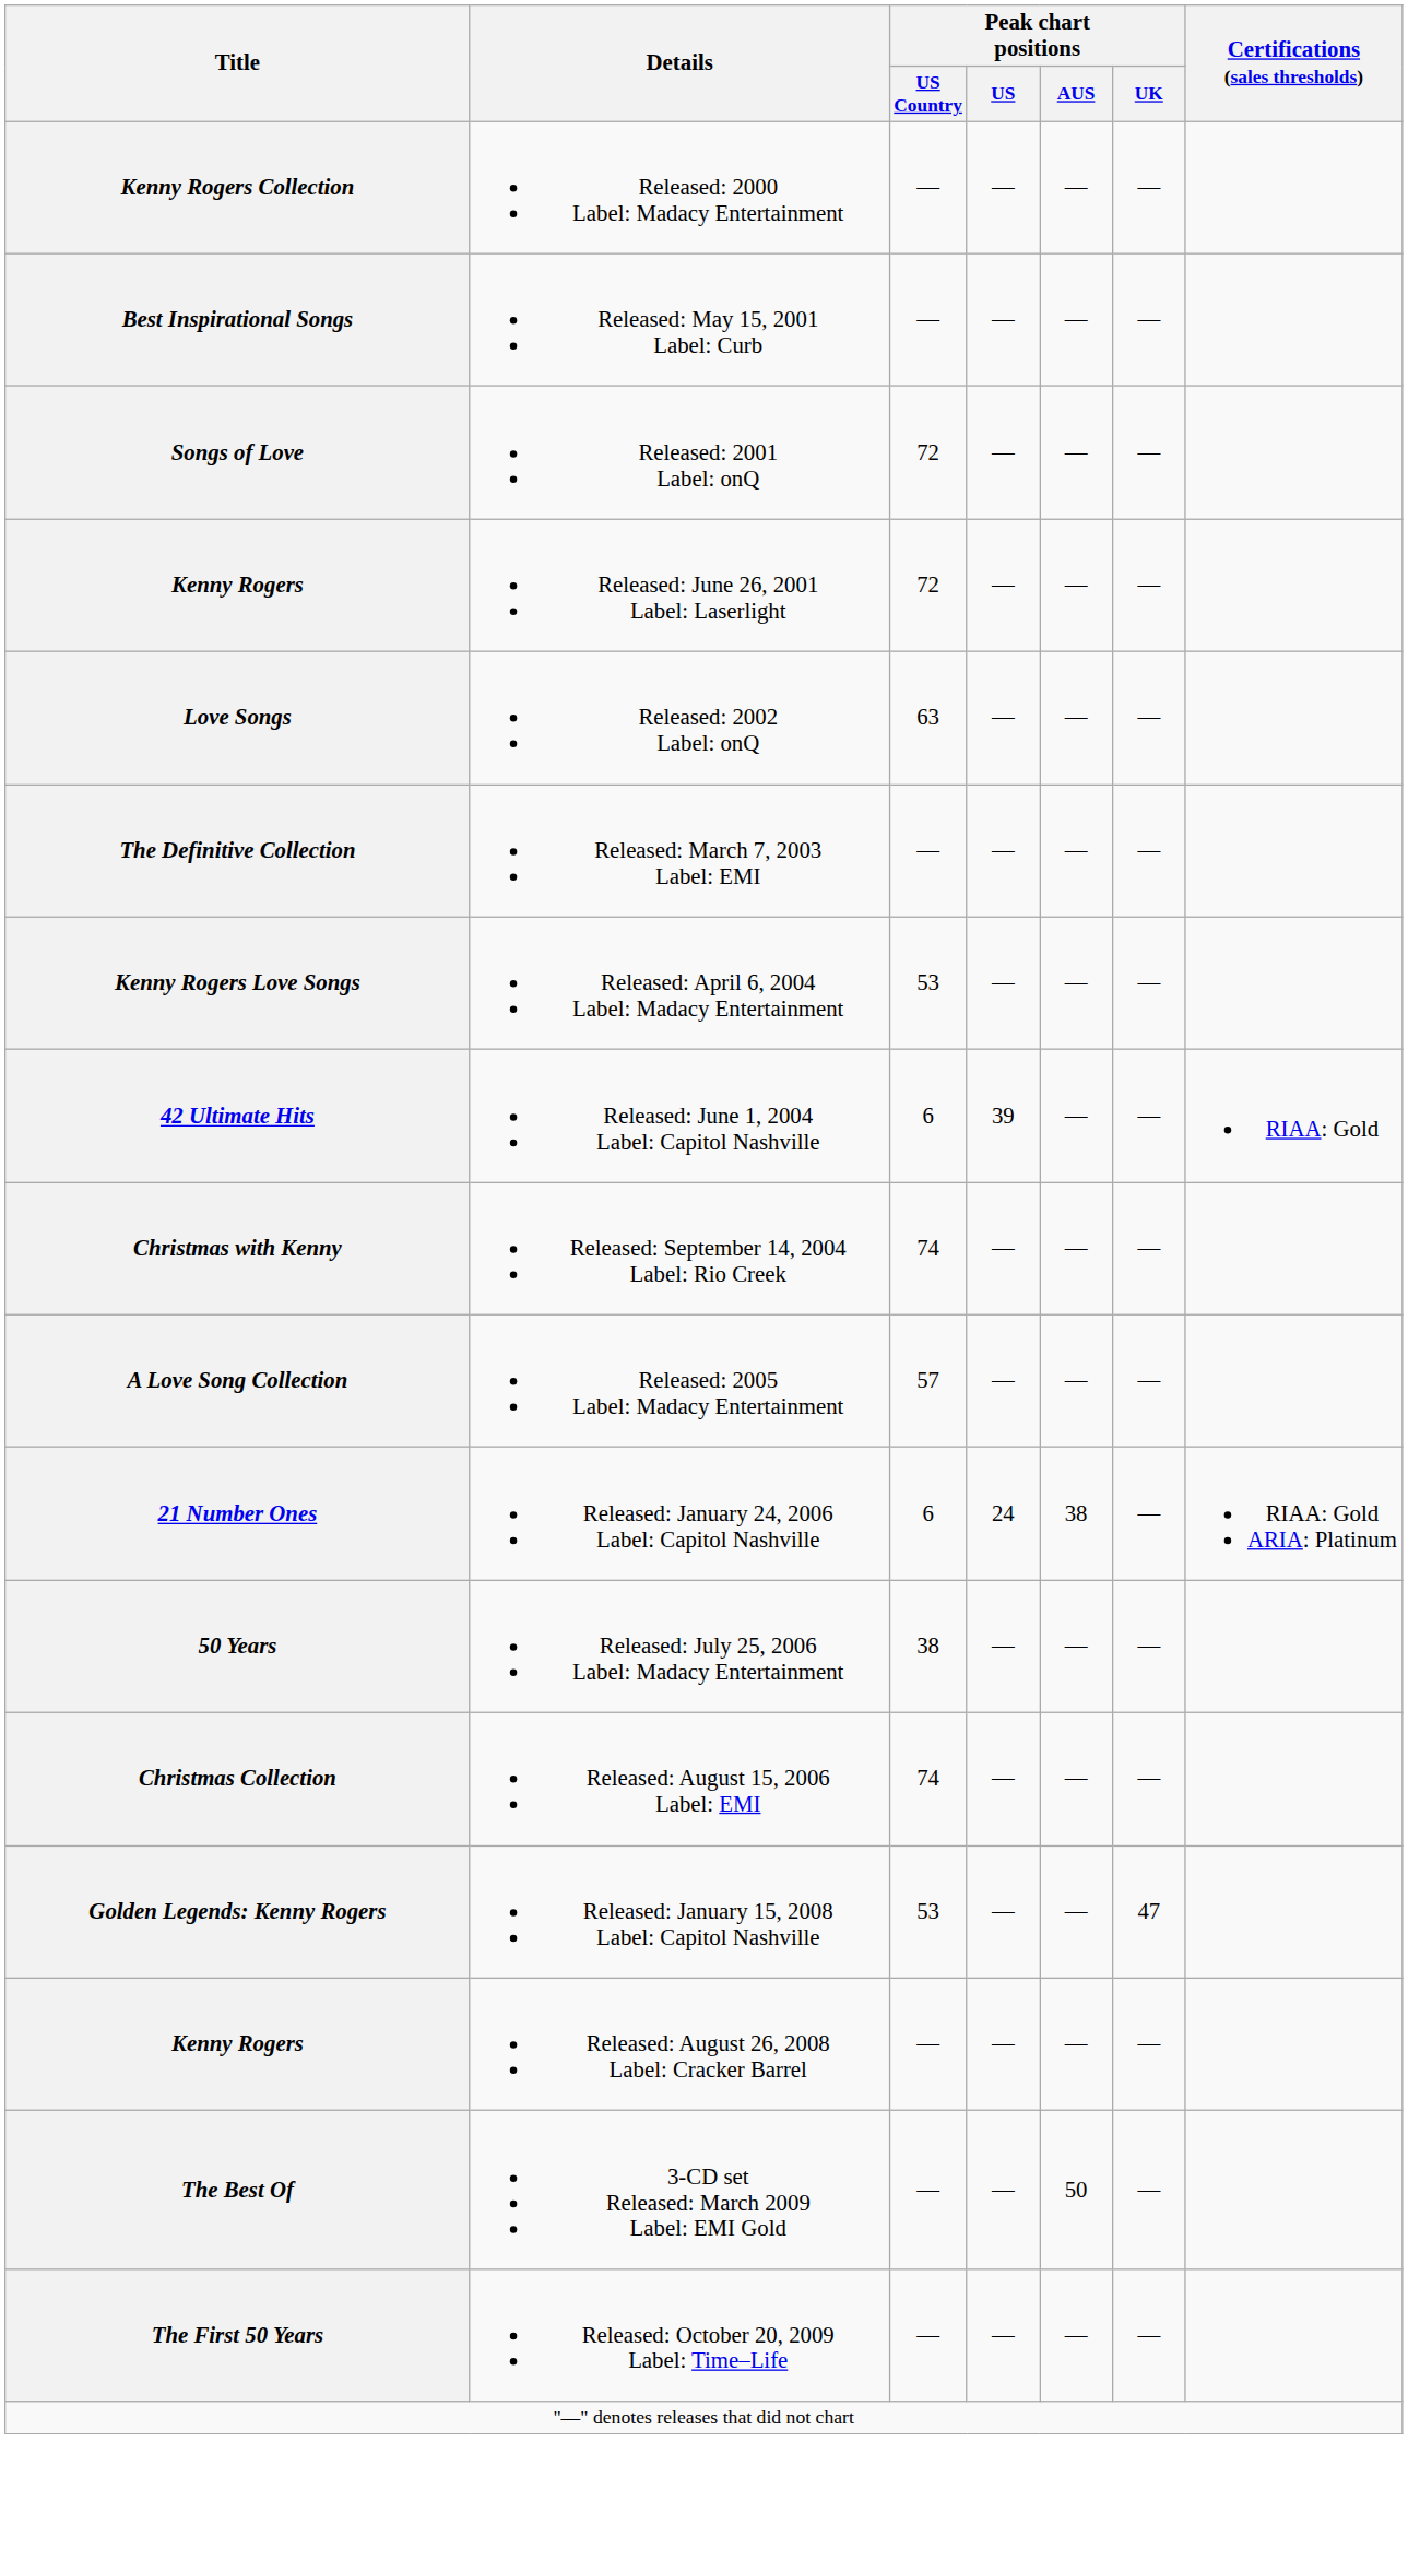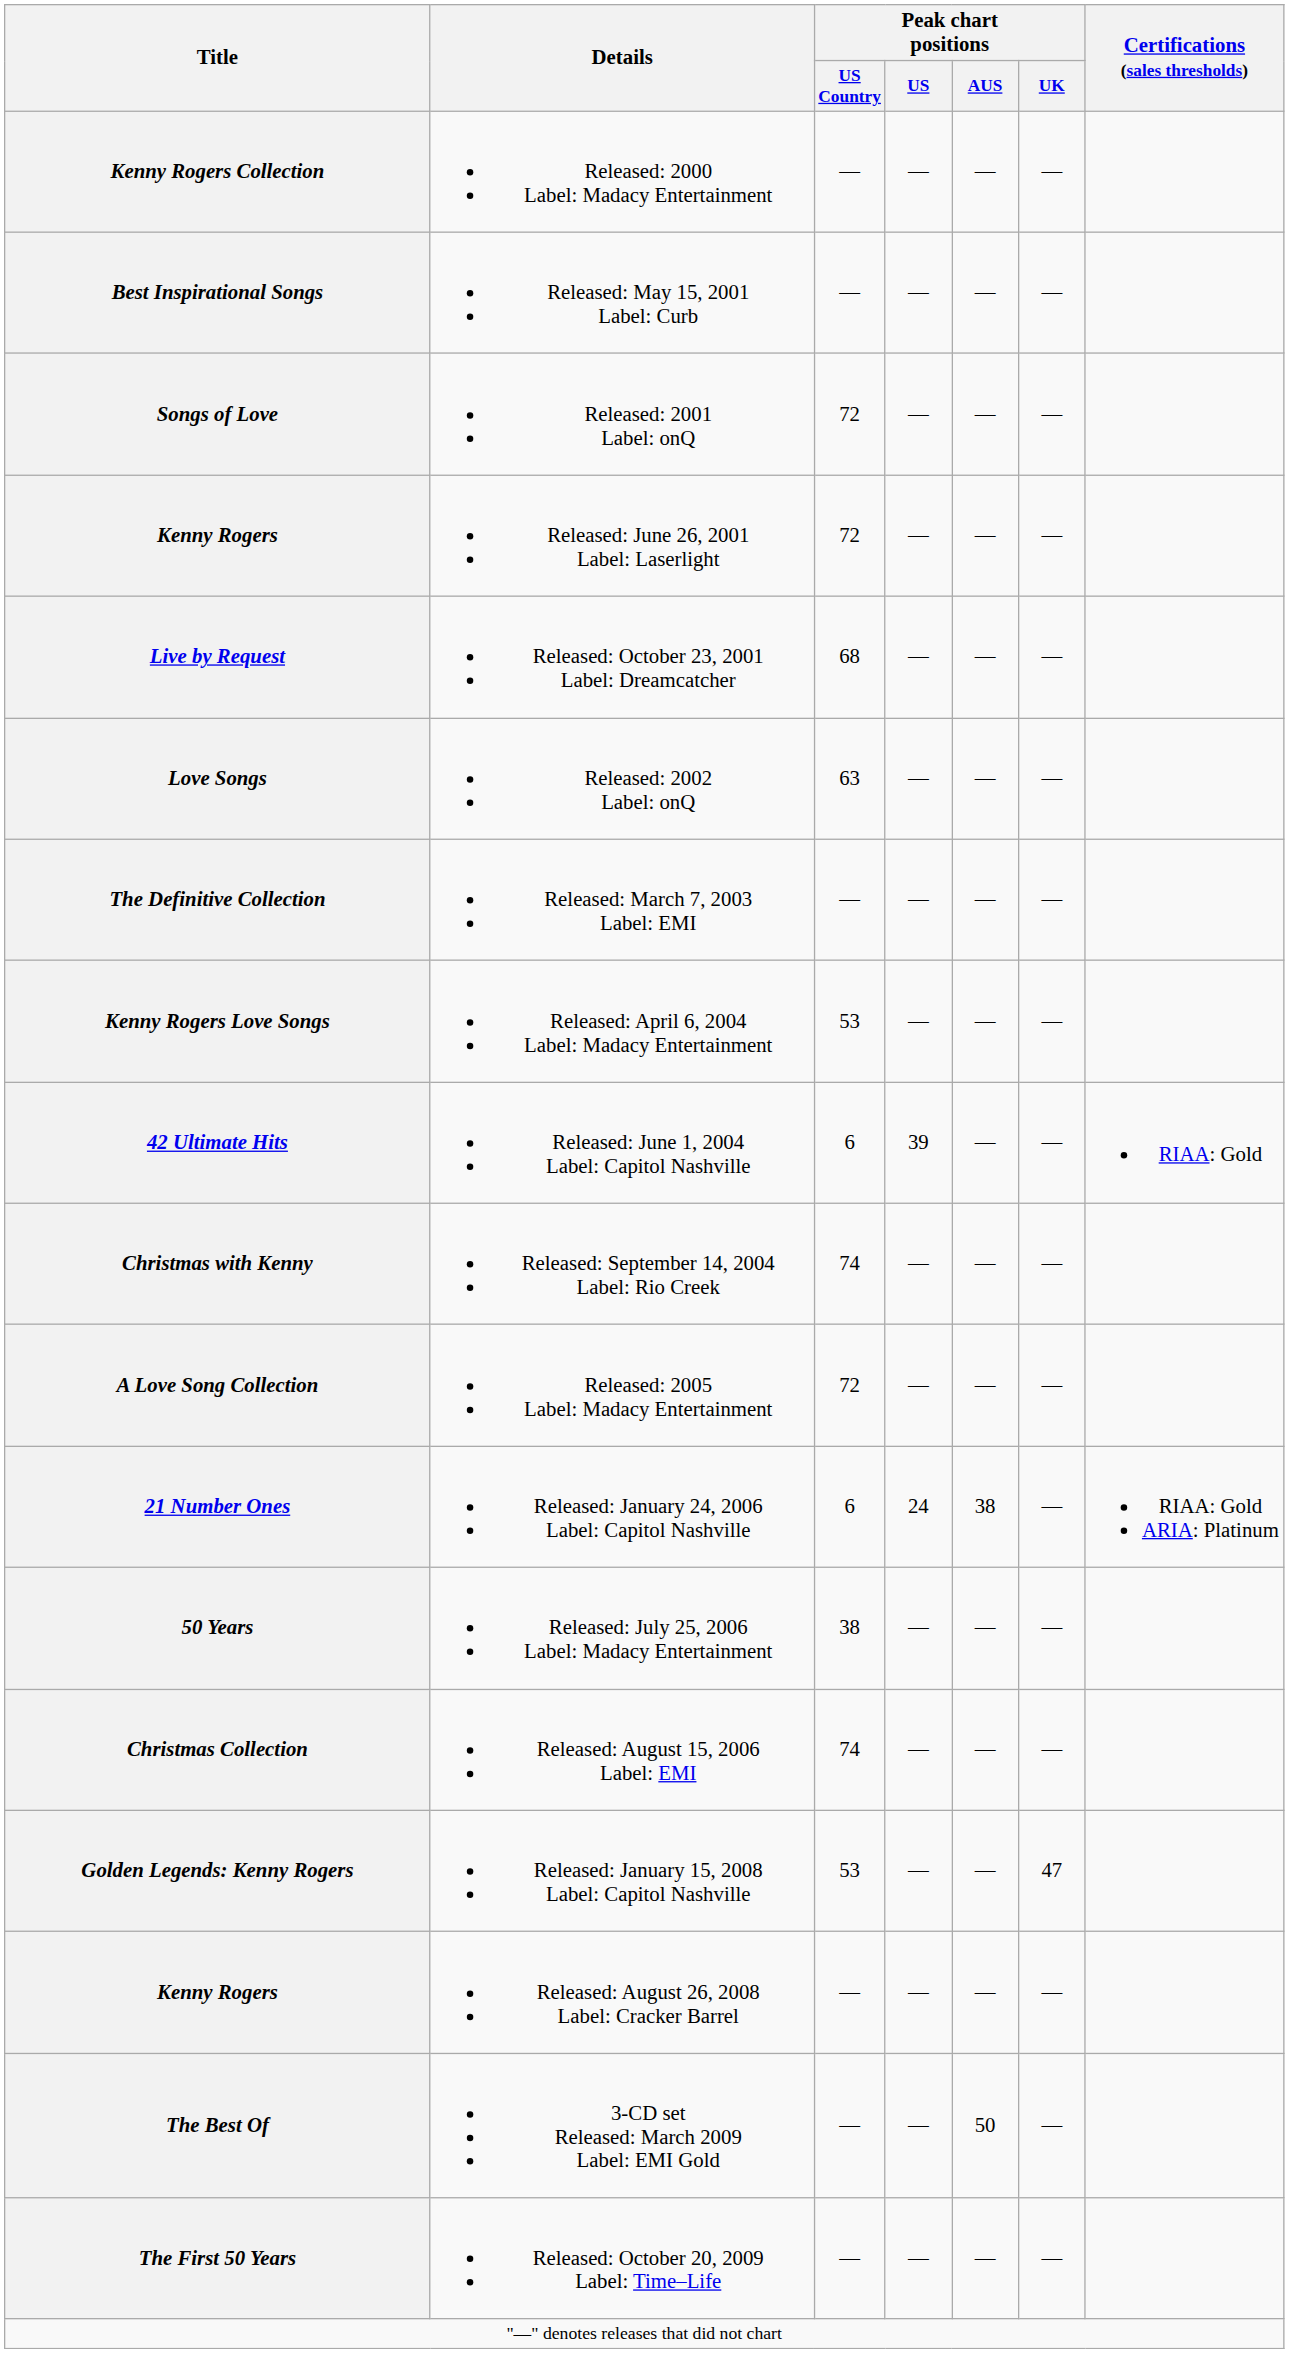 <table class="wikitable plainrowheaders" style="text-align:center;">
 <tr>
 <th rowspan="2" style="width:20em;">Title</th>
 <th rowspan="2" style="width:18em;">Details</th>
 <th colspan="4">Peak chart<br>positions</th>
 <th rowspan="2"><a href='#'>Certifications</a><br><small>(<a href='#'>sales thresholds</a>)</small></th>
 </tr>
 <tr style="font-size:smaller;">
 <th width="45"><a href='#'>US Country</a><br></th>
 <th width="45"><a href='#'>US</a><br></th>
 <th width="45"><a href='#'>AUS</a><br></th>
 <th width="45"><a href='#'>UK</a><br></th>
 </tr>
 <tr>
 <th scope="row"><em>Kenny Rogers Collection</em></th>
 <td><br><ul><li>Released: 2000</li><li>Label: Madacy Entertainment</li></ul></td>
 <td>—</td>
 <td>—</td>
 <td>—</td>
 <td>—</td>
 <td></td>
 </tr>
 <tr>
 <th scope="row"><em>Best Inspirational Songs</em></th>
 <td><br><ul><li>Released: May 15, 2001</li><li>Label: Curb</li></ul></td>
 <td>—</td>
 <td>—</td>
 <td>—</td>
 <td>—</td>
 <td></td>
 </tr>
 <tr>
 <th scope="row"><em>Songs of Love</em></th>
 <td><br><ul><li>Released: 2001</li><li>Label: onQ</li></ul></td>
 <td>72</td>
 <td>—</td>
 <td>—</td>
 <td>—</td>
 <td></td>
 </tr>
 <tr>
 <th scope="row"><em>Kenny Rogers</em></th>
 <td><br><ul><li>Released: June 26, 2001</li><li>Label: Laserlight</li></ul></td>
 <td>72</td>
+<td>—</td>
+<td>—</td>
+<td>—</td>
+<td></td>
+</tr>
+<tr>
+<th scope="row"><em><a href='#'>Live by Request</a></em></th>
+<td><br><ul><li>Released: October 23, 2001</li><li>Label: Dreamcatcher</li></ul></td>
+<td>68</td>
 <td>—</td>
 <td>—</td>
 <td>—</td>
 <td></td>
 </tr>
 <tr>
 <th scope="row"><em>Love Songs</em></th>
 <td><br><ul><li>Released: 2002</li><li>Label: onQ</li></ul></td>
 <td>63</td>
 <td>—</td>
 <td>—</td>
 <td>—</td>
 <td></td>
 </tr>
 <tr>
 <th scope="row"><em>The Definitive Collection</em></th>
 <td><br><ul><li>Released: March 7, 2003</li><li>Label: EMI</li></ul></td>
 <td>—</td>
 <td>—</td>
 <td>—</td>
 <td>—</td>
 <td></td>
 </tr>
 <tr>
 <th scope="row"><em>Kenny Rogers Love Songs</em></th>
 <td><br><ul><li>Released: April 6, 2004</li><li>Label: Madacy Entertainment</li></ul></td>
 <td>53</td>
 <td>—</td>
 <td>—</td>
 <td>—</td>
 <td></td>
 </tr>
 <tr>
 <th scope="row"><em><a href='#'>42 Ultimate Hits</a></em></th>
 <td><br><ul><li>Released: June 1, 2004</li><li>Label: Capitol Nashville</li></ul></td>
 <td>6</td>
 <td>39</td>
 <td>—</td>
 <td>—</td>
 <td><br><ul><li><a href='#'>RIAA</a>: Gold</li></ul></td>
 </tr>
 <tr>
 <th scope="row"><em>Christmas with Kenny</em></th>
 <td><br><ul><li>Released: September 14, 2004</li><li>Label: Rio Creek</li></ul></td>
 <td>74</td>
 <td>—</td>
 <td>—</td>
 <td>—</td>
 <td></td>
 </tr>
 <tr>
 <th scope="row"><em>A Love Song Collection</em></th>
 <td><br><ul><li>Released: 2005</li><li>Label: Madacy Entertainment</li></ul></td>
-<td>57</td>
+<td>72</td>
 <td>—</td>
 <td>—</td>
 <td>—</td>
 <td></td>
 </tr>
 <tr>
 <th scope="row"><em><a href='#'>21 Number Ones</a></em></th>
 <td><br><ul><li>Released: January 24, 2006</li><li>Label: Capitol Nashville</li></ul></td>
 <td>6</td>
 <td>24</td>
 <td>38</td>
 <td>—</td>
 <td><br><ul><li>RIAA: Gold</li><li><a href='#'>ARIA</a>: Platinum</li></ul></td>
 </tr>
 <tr>
 <th scope="row"><em>50 Years</em></th>
 <td><br><ul><li>Released: July 25, 2006</li><li>Label: Madacy Entertainment</li></ul></td>
 <td>38</td>
 <td>—</td>
 <td>—</td>
 <td>—</td>
 <td></td>
 </tr>
 <tr>
 <th scope="row"><em>Christmas Collection</em></th>
 <td><br><ul><li>Released: August 15, 2006</li><li>Label: <a href='#'>EMI</a></li></ul></td>
 <td>74</td>
 <td>—</td>
 <td>—</td>
 <td>—</td>
 <td></td>
 </tr>
 <tr>
 <th scope="row"><em>Golden Legends: Kenny Rogers</em></th>
 <td><br><ul><li>Released: January 15, 2008</li><li>Label: Capitol Nashville</li></ul></td>
 <td>53</td>
 <td>—</td>
 <td>—</td>
 <td>47</td>
 <td></td>
 </tr>
 <tr>
 <th scope="row"><em>Kenny Rogers</em></th>
 <td><br><ul><li>Released: August 26, 2008</li><li>Label: Cracker Barrel</li></ul></td>
 <td>—</td>
 <td>—</td>
 <td>—</td>
 <td>—</td>
 <td></td>
 </tr>
 <tr>
 <th scope="row"><em>The Best Of</em></th>
 <td><br><ul><li>3-CD set</li><li>Released: March 2009</li><li>Label: EMI Gold</li></ul></td>
 <td>—</td>
 <td>—</td>
 <td>50</td>
 <td>—</td>
 <td></td>
 </tr>
 <tr>
 <th scope="row"><em>The First 50 Years</em></th>
 <td><br><ul><li>Released: October 20, 2009</li><li>Label: <a href='#'>Time–Life</a></li></ul></td>
 <td>—</td>
 <td>—</td>
 <td>—</td>
 <td>—</td>
 <td></td>
 </tr>
 <tr>
 <td colspan="7" style="font-size:85%">"—" denotes releases that did not chart</td>
 </tr>
 </table>
